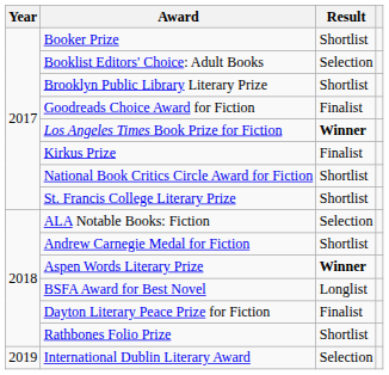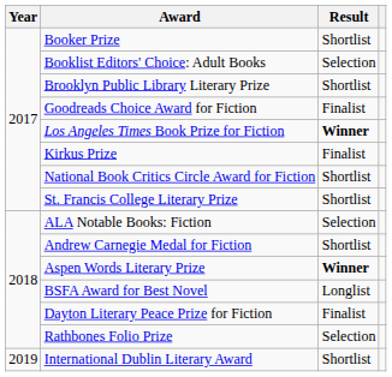 <table class="wikitable sortable">
 <tr>
 <th>Year</th>
 <th>Award</th>
 <th>Result</th>
 <th></th>
 </tr>
 <tr>
 <td rowspan="8">2017</td>
 <td><a href='#'>Booker Prize</a></td>
 <td>Shortlist</td>
 <td></td>
 </tr>
 <tr>
 <td><a href='#'>Booklist Editors' Choice</a>: Adult Books</td>
 <td>Selection</td>
 <td></td>
 </tr>
 <tr>
 <td><a href='#'>Brooklyn Public Library</a> Literary Prize</td>
 <td>Shortlist</td>
 <td></td>
 </tr>
 <tr>
 <td><a href='#'>Goodreads Choice Award</a> for Fiction</td>
 <td>Finalist</td>
 <td></td>
 </tr>
 <tr>
 <td><a href='#'><em>Los Angeles Times</em> Book Prize for Fiction</a></td>
 <td><strong>Winner</strong></td>
 <td></td>
 </tr>
 <tr>
 <td><a href='#'>Kirkus Prize</a></td>
 <td>Finalist</td>
 <td></td>
 </tr>
 <tr>
 <td><a href='#'>National Book Critics Circle Award for Fiction</a></td>
 <td>Shortlist</td>
 <td></td>
 </tr>
 <tr>
 <td><a href='#'>St. Francis College Literary Prize</a></td>
 <td>Shortlist</td>
 <td></td>
 </tr>
 <tr>
 <td rowspan="6">2018</td>
 <td><a href='#'>ALA</a> Notable Books: Fiction</td>
 <td>Selection</td>
 <td></td>
 </tr>
 <tr>
 <td><a href='#'>Andrew Carnegie Medal for Fiction</a></td>
 <td>Shortlist</td>
 <td></td>
 </tr>
 <tr>
 <td><a href='#'>Aspen Words Literary Prize</a></td>
 <td><strong>Winner</strong></td>
 <td></td>
 </tr>
 <tr>
 <td><a href='#'>BSFA Award for Best Novel</a></td>
 <td>Longlist</td>
 <td></td>
 </tr>
 <tr>
 <td><a href='#'>Dayton Literary Peace Prize</a> for Fiction</td>
 <td>Finalist</td>
 <td></td>
 </tr>
 <tr>
 <td><a href='#'>Rathbones Folio Prize</a></td>
-<td>Shortlist</td>
+<td>Selection</td>
 <td></td>
 </tr>
 <tr>
 <td>2019</td>
 <td><a href='#'>International Dublin Literary Award</a></td>
-<td>Selection</td>
+<td>Shortlist</td>
 <td></td>
 </tr>
 </table>
